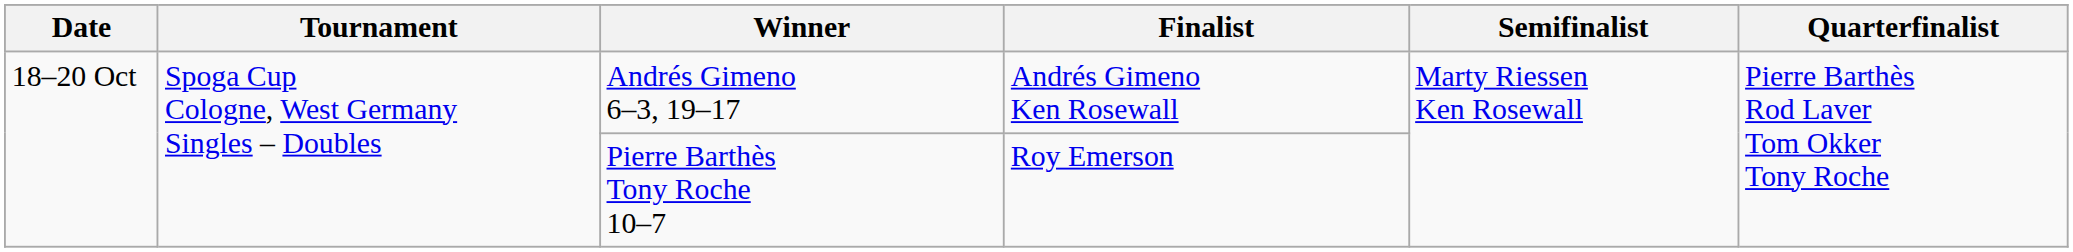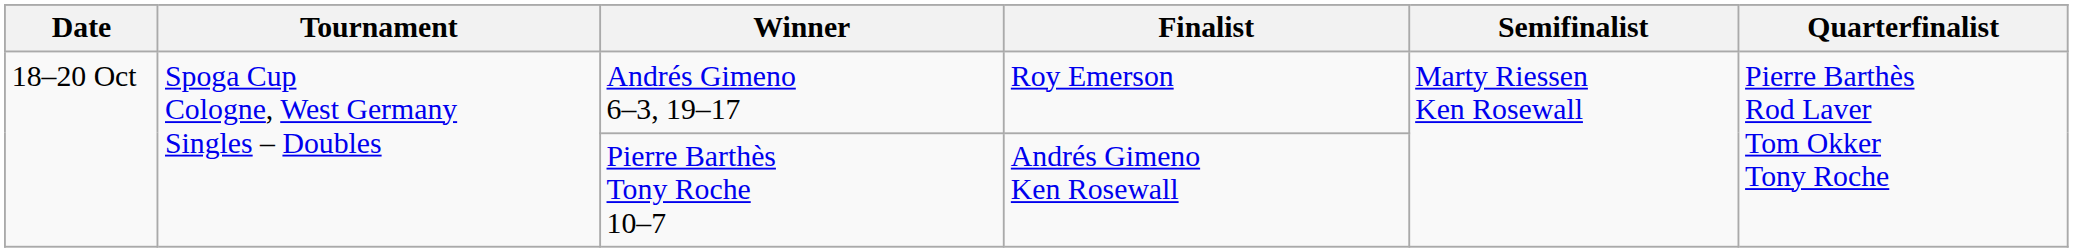 <table class="wikitable">
 <tr>
 <th width="75">Date</th>
 <th width="230">Tournament</th>
 <th width="210">Winner</th>
 <th width="210">Finalist</th>
 <th width="170">Semifinalist</th>
 <th width="170">Quarterfinalist</th>
 </tr>
 <tr valign=top>
 <td rowspan=2>18–20 Oct </td>
 <td rowspan=2><a href='#'>Spoga Cup</a><br><a href='#'>Cologne</a>, <a href='#'>West Germany</a><br><a href='#'>Singles</a> – <a href='#'>Doubles</a></td>
 <td> <a href='#'>Andrés Gimeno</a> <br> 6–3, 19–17</td>
-<td> <a href='#'>Andrés Gimeno</a> <br>  <a href='#'>Ken Rosewall</a></td>
+<td> <a href='#'>Roy Emerson</a></td>
 <td rowspan=2> <a href='#'>Marty Riessen</a>  <br>  <a href='#'>Ken Rosewall</a></td>
 <td rowspan=2> <a href='#'>Pierre Barthès</a> <br>  <a href='#'>Rod Laver</a> <br>  <a href='#'>Tom Okker</a> <br>  <a href='#'>Tony Roche</a></td>
 </tr>
 <tr valign=top>
 <td> <a href='#'>Pierre Barthès</a> <br>  <a href='#'>Tony Roche</a> <br>10–7</td>
-<td> <a href='#'>Roy Emerson</a></td>
+<td> <a href='#'>Andrés Gimeno</a> <br>  <a href='#'>Ken Rosewall</a></td>
 </tr>
 </table>
